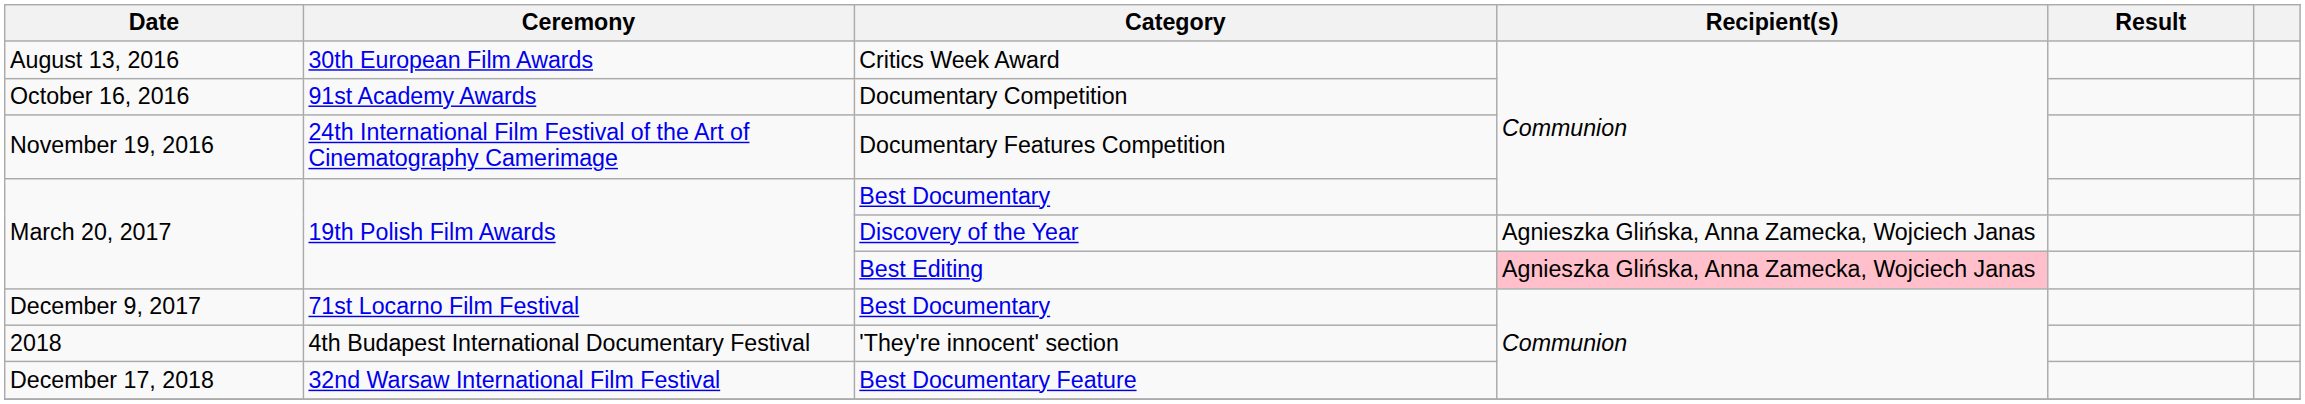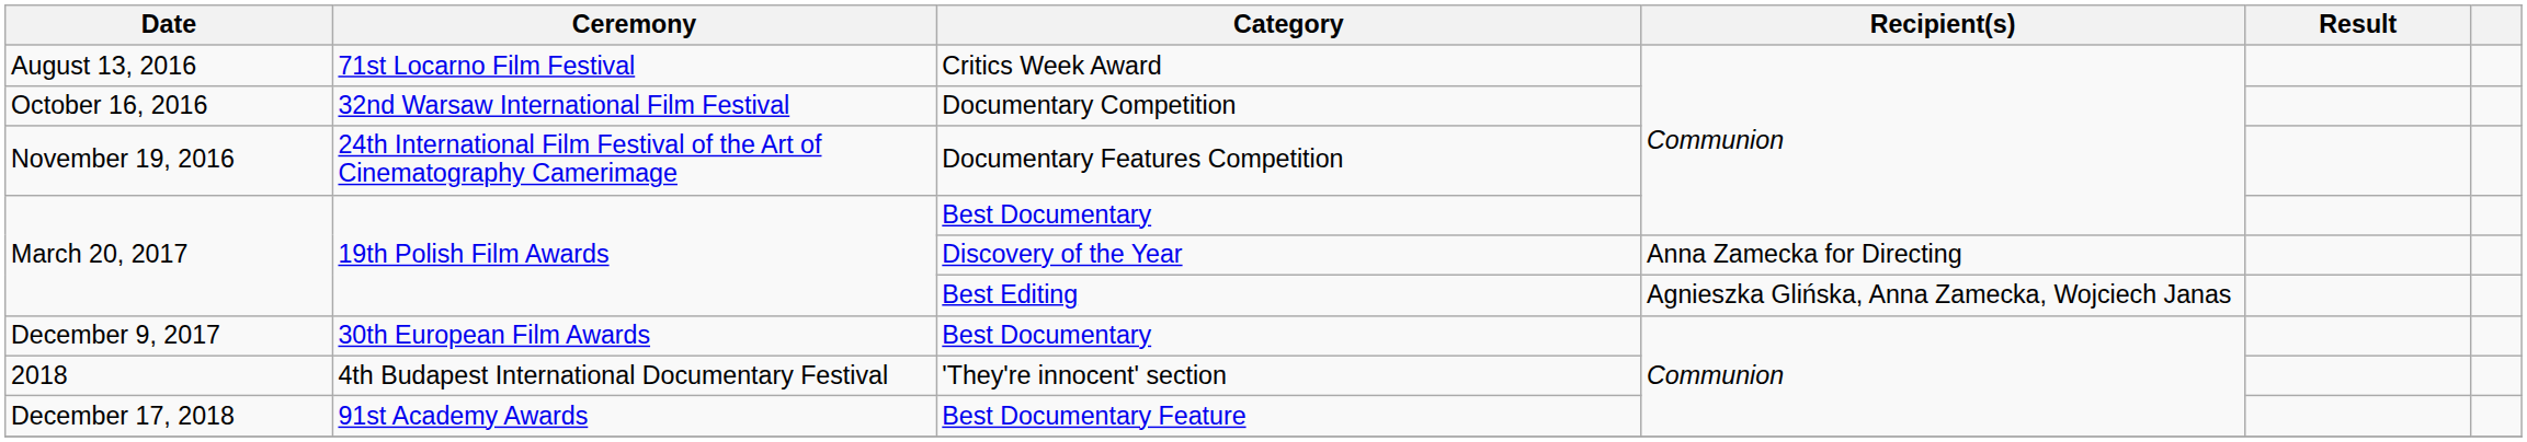 <table class="wikitable sortable plainrowheaders" style="width:100%;">
 <tr>
 <th scope="col" width="13%">Date</th>
 <th scope="col" width="24%">Ceremony</th>
 <th scope="col" width="28%">Category</th>
 <th scope="col" width="24%">Recipient(s)</th>
 <th scope="col" width="9%">Result</th>
 <th scope="col" width="3%" class="unsortable"></th>
 </tr>
 <tr>
 <td>August 13, 2016</td>
-<td><a href='#'>30th European Film Awards</a></td>
+<td><a href='#'>71st Locarno Film Festival</a></td>
 <td>Critics Week Award</td>
 <td rowspan="4"><em>Communion</em></td>
 <td></td>
 <td></td>
 </tr>
 <tr>
 <td>October 16, 2016</td>
-<td><a href='#'>91st Academy Awards</a></td>
+<td><a href='#'>32nd Warsaw International Film Festival</a></td>
 <td>Documentary Competition</td>
 <td></td>
 <td></td>
 </tr>
 <tr>
 <td>November 19, 2016</td>
 <td><a href='#'>24th International Film Festival of the Art of Cinematography Camerimage</a></td>
 <td>Documentary Features Competition</td>
 <td></td>
 <td></td>
 </tr>
 <tr>
 <td rowspan="3">March 20, 2017</td>
 <td rowspan="3"><a href='#'>19th Polish Film Awards</a></td>
 <td><a href='#'>Best Documentary</a></td>
 <td></td>
 <td></td>
 </tr>
 <tr>
 <td><a href='#'>Discovery of the Year</a></td>
+<td>Anna Zamecka for Directing</td>
+<td></td>
+<td></td>
+</tr>
+<tr>
+<td><a href='#'>Best Editing</a></td>
 <td>Agnieszka Glińska, Anna Zamecka, Wojciech Janas</td>
 <td></td>
 <td></td>
 </tr>
 <tr>
-<td><a href='#'>Best Editing</a></td>
-<td style="background: pink;">Agnieszka Glińska, Anna Zamecka, Wojciech Janas</td>
-<td></td>
-<td></td>
-</tr>
-<tr>
 <td>December 9, 2017</td>
-<td><a href='#'>71st Locarno Film Festival</a></td>
+<td><a href='#'>30th European Film Awards</a></td>
 <td><a href='#'>Best Documentary</a></td>
 <td rowspan="3"><em>Communion</em></td>
 <td></td>
 <td></td>
 </tr>
 <tr>
 <td>2018</td>
 <td>4th Budapest International Documentary Festival</td>
 <td>'They're innocent' section</td>
 <td></td>
 <td></td>
 </tr>
 <tr>
 <td>December 17, 2018</td>
-<td><a href='#'>32nd Warsaw International Film Festival</a></td>
+<td><a href='#'>91st Academy Awards</a></td>
 <td><a href='#'>Best Documentary Feature</a></td>
 <td></td>
 <td></td>
 </tr>
 <tr>
 </tr>
 </table>
